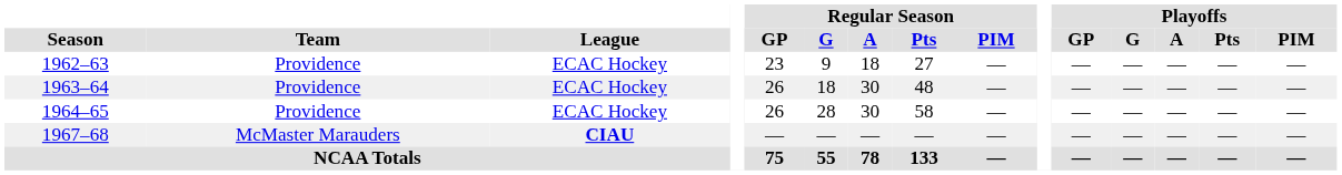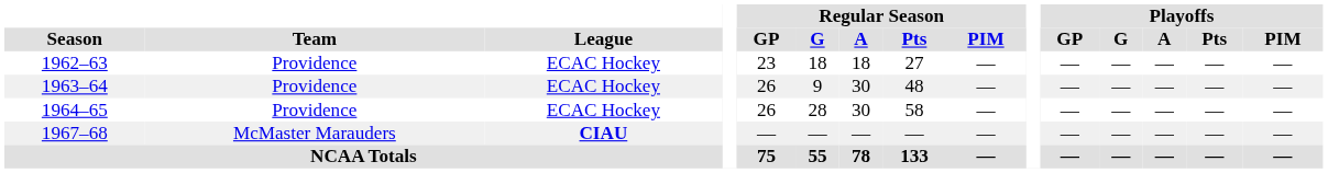 <table border="0" cellpadding="1" cellspacing="0" style="text-align:center; width:70em">
 <tr bgcolor="#e0e0e0">
 <th colspan="3"  bgcolor="#ffffff"> </th>
 <th rowspan="99" bgcolor="#ffffff"> </th>
 <th colspan="5">Regular Season</th>
 <th rowspan="99" bgcolor="#ffffff"> </th>
 <th colspan="5">Playoffs</th>
 </tr>
 <tr bgcolor="#e0e0e0">
 <th>Season</th>
 <th>Team</th>
 <th>League</th>
 <th>GP</th>
 <th><a href='#'>G</a></th>
 <th><a href='#'>A</a></th>
 <th><a href='#'>Pts</a></th>
 <th><a href='#'>PIM</a></th>
 <th>GP</th>
 <th>G</th>
 <th>A</th>
 <th>Pts</th>
 <th>PIM</th>
 </tr>
 <tr>
 <td><a href='#'>1962–63</a></td>
 <td><a href='#'>Providence</a></td>
 <td><a href='#'>ECAC Hockey</a></td>
 <td>23</td>
-<td>9</td>
+<td>18</td>
 <td>18</td>
 <td>27</td>
 <td>—</td>
 <td>—</td>
 <td>—</td>
 <td>—</td>
 <td>—</td>
 <td>—</td>
 </tr>
 <tr bgcolor=f0f0f0>
 <td><a href='#'>1963–64</a></td>
 <td><a href='#'>Providence</a></td>
 <td><a href='#'>ECAC Hockey</a></td>
 <td>26</td>
-<td>18</td>
+<td>9</td>
 <td>30</td>
 <td>48</td>
 <td>—</td>
 <td>—</td>
 <td>—</td>
 <td>—</td>
 <td>—</td>
 <td>—</td>
 </tr>
 <tr>
 <td><a href='#'>1964–65</a></td>
 <td><a href='#'>Providence</a></td>
 <td><a href='#'>ECAC Hockey</a></td>
 <td>26</td>
 <td>28</td>
 <td>30</td>
 <td>58</td>
 <td>—</td>
 <td>—</td>
 <td>—</td>
 <td>—</td>
 <td>—</td>
 <td>—</td>
 </tr>
 <tr bgcolor=f0f0f0>
 <td><a href='#'>1967–68</a></td>
 <td><a href='#'>McMaster Marauders</a></td>
 <td><strong><a href='#'>CIAU</a></strong></td>
 <td>—</td>
 <td>—</td>
 <td>—</td>
 <td>—</td>
 <td>—</td>
 <td>—</td>
 <td>—</td>
 <td>—</td>
 <td>—</td>
 <td>—</td>
 </tr>
 <tr bgcolor="#e0e0e0">
 <th colspan="3">NCAA Totals</th>
 <th>75</th>
 <th>55</th>
 <th>78</th>
 <th>133</th>
 <th>—</th>
 <th>—</th>
 <th>—</th>
 <th>—</th>
 <th>—</th>
 <th>—</th>
 </tr>
 </table>
